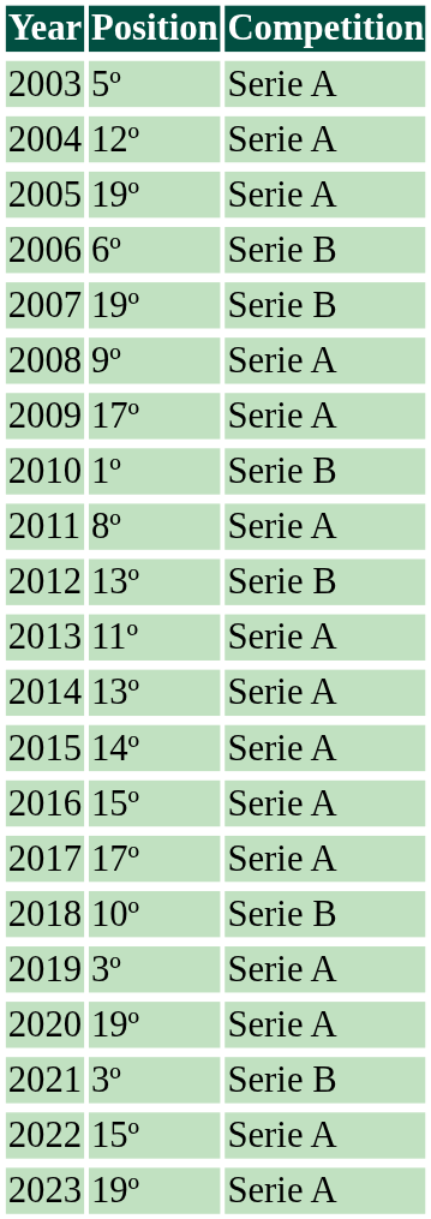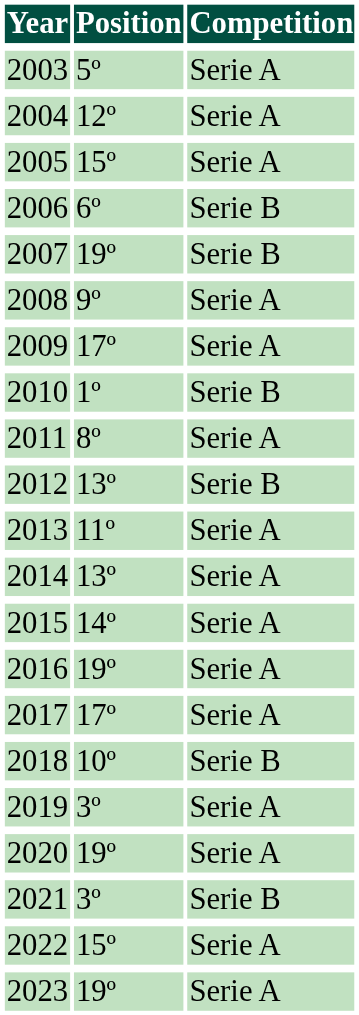 <table>
 <tr ---- style="background:#4F7942">
 </tr>
 <tr align="center" style="background:#014F41; color:white;">
 <th>Year</th>
 <th>Position</th>
 <th>Competition</th>
 </tr>
 <tr>
 </tr>
 <tr ---- style="background:#C1E1C1">
 <td>2003</td>
 <td>5º</td>
 <td>Serie A</td>
 </tr>
 <tr>
 </tr>
 <tr ---- style="background:#C1E1C1">
 <td>2004</td>
 <td>12º</td>
 <td>Serie A</td>
 </tr>
 <tr>
 </tr>
 <tr ---- style="background:#C1E1C1">
 <td>2005</td>
-<td>19º</td>
+<td>15º</td>
 <td>Serie A</td>
 </tr>
 <tr>
 </tr>
 <tr ---- style="background:#C1E1C1">
 <td>2006</td>
 <td>6º</td>
 <td>Serie B</td>
 </tr>
 <tr>
 </tr>
 <tr ---- style="background:#C1E1C1">
 <td>2007</td>
 <td>19º</td>
 <td>Serie B</td>
 </tr>
 <tr>
 </tr>
 <tr ---- style="background:#C1E1C1">
 <td>2008</td>
 <td>9º</td>
 <td>Serie A</td>
 </tr>
 <tr>
 </tr>
 <tr ---- style="background:#C1E1C1">
 <td>2009</td>
 <td>17º</td>
 <td>Serie A</td>
 </tr>
 <tr>
 </tr>
 <tr ---- style="background:#C1E1C1">
 <td>2010</td>
 <td>1º</td>
 <td>Serie B</td>
 </tr>
 <tr>
 </tr>
 <tr ---- style="background:#C1E1C1">
 <td>2011</td>
 <td>8º</td>
 <td>Serie A</td>
 </tr>
 <tr>
 </tr>
 <tr ---- style="background:#C1E1C1">
 <td>2012</td>
 <td>13º</td>
 <td>Serie B</td>
 </tr>
 <tr>
 </tr>
 <tr ---- style="background:#C1E1C1">
 <td>2013</td>
 <td>11º</td>
 <td>Serie A</td>
 </tr>
 <tr>
 </tr>
 <tr ---- style="background:#C1E1C1">
 <td>2014</td>
 <td>13º</td>
 <td>Serie A</td>
 </tr>
 <tr>
 </tr>
 <tr ---- style="background:#C1E1C1">
 <td>2015</td>
 <td>14º</td>
 <td>Serie A</td>
 </tr>
 <tr>
 </tr>
 <tr ---- style="background:#C1E1C1">
 <td>2016</td>
-<td>15º</td>
+<td>19º</td>
 <td>Serie A</td>
 </tr>
 <tr>
 </tr>
 <tr ---- style="background:#C1E1C1">
 <td>2017</td>
 <td>17º</td>
 <td>Serie A</td>
 </tr>
 <tr>
 </tr>
 <tr ---- style="background:#C1E1C1">
 <td>2018</td>
 <td>10º</td>
 <td>Serie B</td>
 </tr>
 <tr>
 </tr>
 <tr ---- style="background:#C1E1C1">
 <td>2019</td>
 <td>3º</td>
 <td>Serie A</td>
 </tr>
 <tr>
 </tr>
 <tr ---- style="background:#C1E1C1">
 <td>2020</td>
 <td>19º</td>
 <td>Serie A</td>
 </tr>
 <tr>
 </tr>
 <tr ---- style="background:#C1E1C1">
 <td>2021</td>
 <td>3º</td>
 <td>Serie B</td>
 </tr>
 <tr>
 </tr>
 <tr ---- style="background:#C1E1C1">
 <td>2022</td>
 <td>15º</td>
 <td>Serie A</td>
 </tr>
 <tr>
 </tr>
 <tr ---- style="background:#C1E1C1">
 <td>2023</td>
 <td>19º</td>
 <td>Serie A</td>
 </tr>
 </table>
